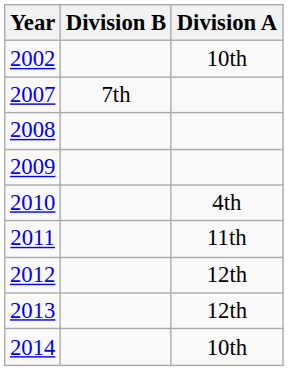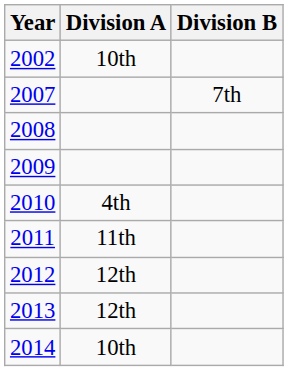 <table class="wikitable" style="text-align:center">
 <tr>
 <th>Year</th>
+<th>Division A</th>
 <th>Division B</th>
-<th>Division A</th>
 </tr>
 <tr>
 <td><a href='#'>2002</a></td>
+<td>10th</td>
 <td></td>
-<td>10th</td>
 </tr>
 <tr>
 <td><a href='#'>2007</a></td>
+<td></td>
 <td>7th</td>
-<td></td>
 </tr>
 <tr>
 <td><a href='#'>2008</a></td>
 <td></td>
 <td></td>
 </tr>
 <tr>
 <td><a href='#'>2009</a></td>
 <td></td>
 <td></td>
 </tr>
 <tr>
 <td><a href='#'>2010</a></td>
+<td>4th</td>
 <td></td>
-<td>4th</td>
 </tr>
 <tr>
 <td><a href='#'>2011</a></td>
+<td>11th</td>
 <td></td>
-<td>11th</td>
 </tr>
 <tr>
 <td><a href='#'>2012</a></td>
+<td>12th</td>
 <td></td>
-<td>12th</td>
 </tr>
 <tr>
 <td><a href='#'>2013</a></td>
+<td>12th</td>
 <td></td>
-<td>12th</td>
 </tr>
 <tr>
 <td><a href='#'>2014</a></td>
+<td>10th</td>
 <td></td>
-<td>10th</td>
 </tr>
 </table>
